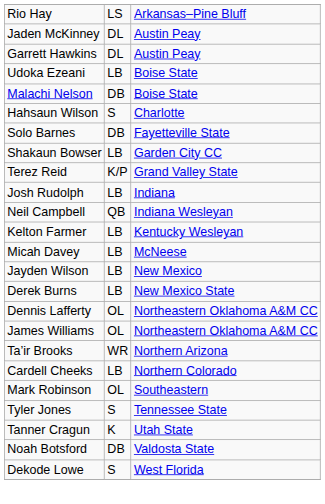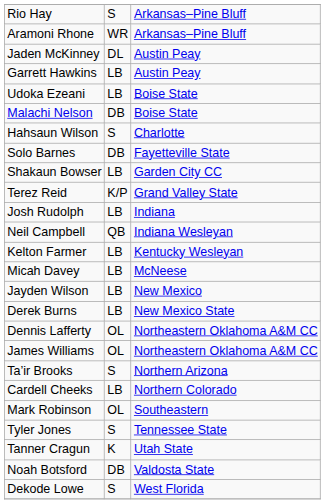 <table class="wikitable sortable">
 <tr>
 </tr>
 <tr>
 <td>Rio Hay</td>
-<td>LS</td>
+<td>S</td>
+<td><a href='#'>Arkansas–Pine Bluff</a></td>
+</tr>
+<tr>
+<td>Aramoni Rhone</td>
+<td>WR</td>
 <td><a href='#'>Arkansas–Pine Bluff</a></td>
 </tr>
 <tr>
 <td>Jaden McKinney</td>
 <td>DL</td>
 <td><a href='#'>Austin Peay</a></td>
 </tr>
 <tr>
 <td>Garrett Hawkins</td>
-<td>DL</td>
+<td>LB</td>
 <td><a href='#'>Austin Peay</a></td>
 </tr>
 <tr>
 <td>Udoka Ezeani</td>
 <td>LB</td>
 <td><a href='#'>Boise State</a></td>
 </tr>
 <tr>
 <td><a href='#'>Malachi Nelson</a></td>
 <td>DB</td>
 <td><a href='#'>Boise State</a></td>
 </tr>
 <tr>
 <td>Hahsaun Wilson</td>
 <td>S</td>
 <td><a href='#'>Charlotte</a></td>
 </tr>
 <tr>
 <td>Solo Barnes</td>
 <td>DB</td>
 <td><a href='#'>Fayetteville State</a></td>
 </tr>
 <tr>
 <td>Shakaun Bowser</td>
 <td>LB</td>
 <td><a href='#'>Garden City CC</a></td>
 </tr>
 <tr>
 <td>Terez Reid</td>
 <td>K/P</td>
 <td><a href='#'>Grand Valley State</a></td>
 </tr>
 <tr>
 <td>Josh Rudolph</td>
 <td>LB</td>
 <td><a href='#'>Indiana</a></td>
 </tr>
 <tr>
 <td>Neil Campbell</td>
 <td>QB</td>
 <td><a href='#'>Indiana Wesleyan</a></td>
 </tr>
 <tr>
 <td>Kelton Farmer</td>
 <td>LB</td>
 <td><a href='#'>Kentucky Wesleyan</a></td>
 </tr>
 <tr>
 <td>Micah Davey</td>
 <td>LB</td>
 <td><a href='#'>McNeese</a></td>
 </tr>
 <tr>
 <td>Jayden Wilson</td>
 <td>LB</td>
 <td><a href='#'>New Mexico</a></td>
 </tr>
 <tr>
 <td>Derek Burns</td>
 <td>LB</td>
 <td><a href='#'>New Mexico State</a></td>
 </tr>
 <tr>
 <td>Dennis Lafferty</td>
 <td>OL</td>
 <td><a href='#'>Northeastern Oklahoma A&M CC</a></td>
 </tr>
 <tr>
 <td>James Williams</td>
 <td>OL</td>
 <td><a href='#'>Northeastern Oklahoma A&M CC</a></td>
 </tr>
 <tr>
 <td>Ta’ir Brooks</td>
-<td>WR</td>
+<td>S</td>
 <td><a href='#'>Northern Arizona</a></td>
 </tr>
 <tr>
 <td>Cardell Cheeks</td>
 <td>LB</td>
 <td><a href='#'>Northern Colorado</a></td>
 </tr>
 <tr>
 <td>Mark Robinson</td>
 <td>OL</td>
 <td><a href='#'>Southeastern</a></td>
 </tr>
 <tr>
 <td>Tyler Jones</td>
 <td>S</td>
 <td><a href='#'>Tennessee State</a></td>
 </tr>
 <tr>
 <td>Tanner Cragun</td>
 <td>K</td>
 <td><a href='#'>Utah State</a></td>
 </tr>
 <tr>
 <td>Noah Botsford</td>
 <td>DB</td>
 <td><a href='#'>Valdosta State</a></td>
 </tr>
 <tr>
 <td>Dekode Lowe</td>
 <td>S</td>
 <td><a href='#'>West Florida</a></td>
 </tr>
 <tr>
 </tr>
 </table>
